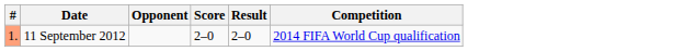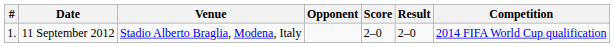 <table class="wikitable" align="centre">
 <tr>
 <th>#</th>
 <th>Date</th>
+<th>Venue</th>
 <th>Opponent</th>
 <th>Score</th>
 <th>Result</th>
 <th>Competition</th>
 </tr>
 <tr>
-<td style="background: lightsalmon;">1.</td>
+<td>1.</td>
 <td>11 September 2012</td>
+<td><a href='#'>Stadio Alberto Braglia</a>, <a href='#'>Modena</a>, Italy</td>
 <td></td>
 <td>2–0</td>
 <td>2–0</td>
 <td><a href='#'>2014 FIFA World Cup qualification</a></td>
 </tr>
 </table>
